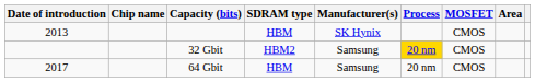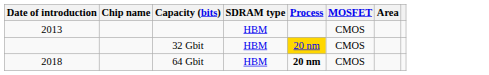 <table class="wikitable sortable" style="text-align:center">
 <tr>
 <th>Date of introduction</th>
 <th>Chip name</th>
 <th>Capacity (<a href='#'>bits</a>)</th>
 <th>SDRAM type</th>
-<th>Manufacturer(s)</th>
 <th data-sort-type="number"><a href='#'>Process</a></th>
 <th><a href='#'>MOSFET</a></th>
 <th data-sort-type="number">Area</th>
 <th></th>
 </tr>
 <tr>
 <td>2013</td>
 <td></td>
 <td></td>
 <td><a href='#'>HBM</a></td>
-<td><a href='#'>SK Hynix</a></td>
 <td></td>
 <td>CMOS</td>
 <td></td>
 <td></td>
 </tr>
 <tr>
 <td></td>
 <td></td>
 <td>32 Gbit</td>
-<td><a href='#'>HBM2</a></td>
-<td>Samsung</td>
+<td><a href='#'>HBM</a></td>
 <td style="background: gold;"><a href='#'>20 nm</a></td>
 <td>CMOS</td>
 <td></td>
 <td></td>
 </tr>
 <tr>
-<td>2017</td>
+<td>2018</td>
 <td></td>
 <td>64 Gbit</td>
 <td><a href='#'>HBM</a></td>
-<td>Samsung</td>
-<td>20 nm</td>
+<td><strong>20 nm</strong></td>
 <td>CMOS</td>
 <td></td>
 <td></td>
 </tr>
 </table>
